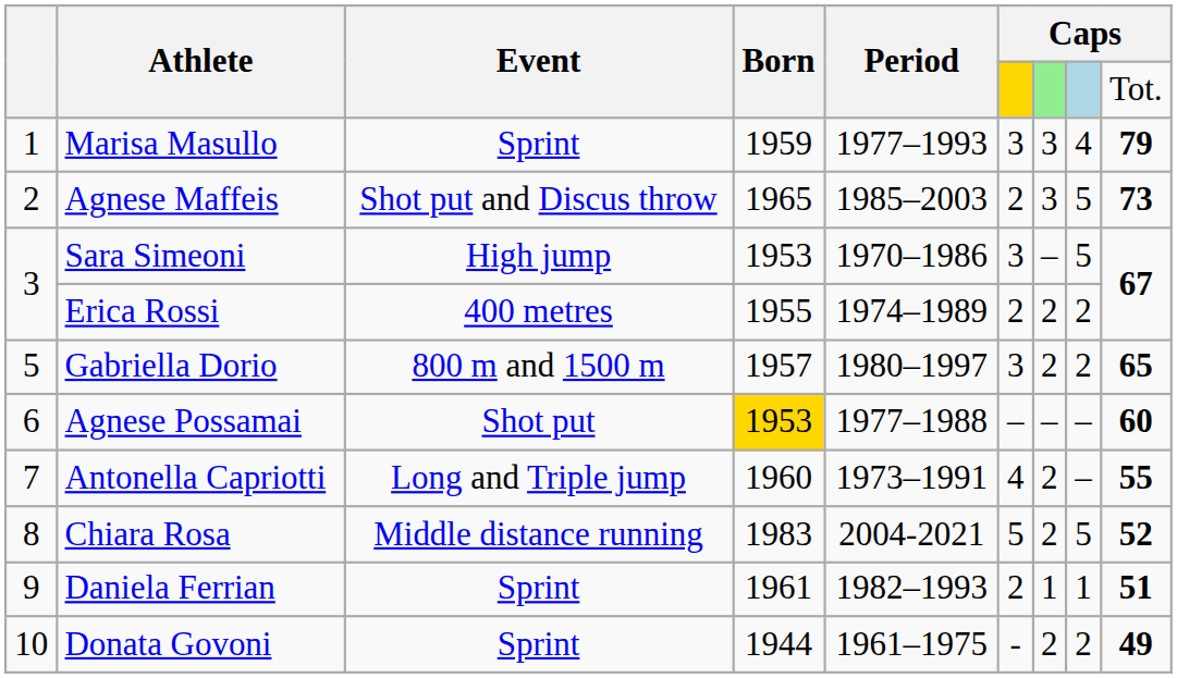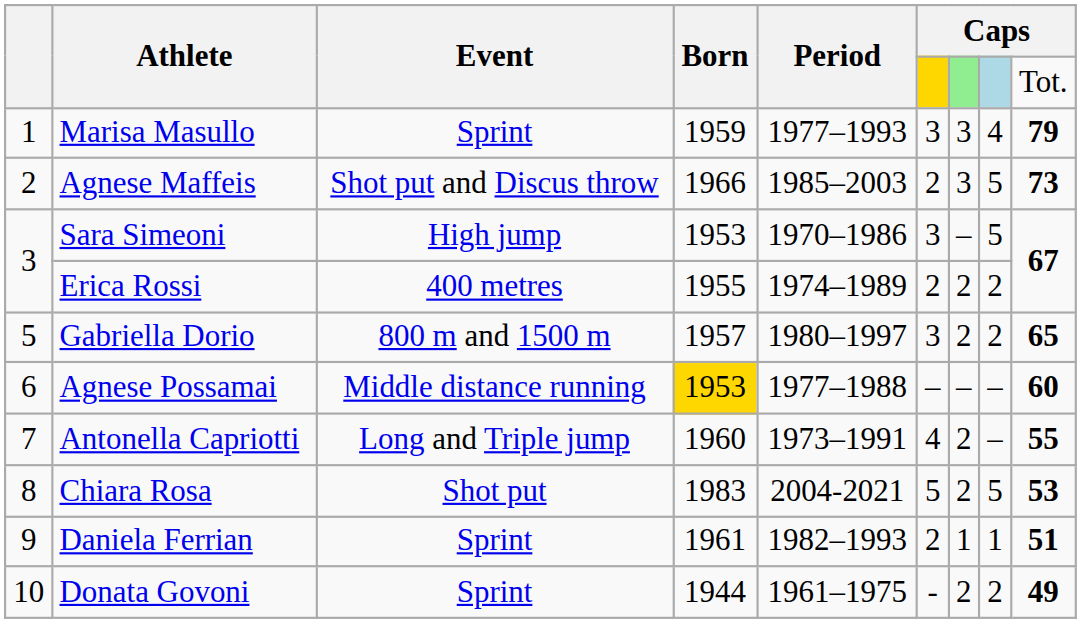 <table class="wikitable" width=80% style="font-size:90%; text-align:center;">
 <tr>
 <th rowspan=2></th>
 <th rowspan=2>Athlete</th>
 <th rowspan=2>Event</th>
 <th rowspan=2>Born</th>
 <th rowspan=2>Period</th>
 <th colspan=4>Caps</th>
 </tr>
 <tr>
 <td style="background-color:gold"></td>
 <td style="background-color:lightgreen"></td>
 <td style="background-color:lightblue"></td>
 <td>Tot.</td>
 </tr>
 <tr>
 <td>1</td>
 <td align=left><a href='#'>Marisa Masullo</a></td>
 <td><a href='#'>Sprint</a></td>
 <td>1959</td>
 <td>1977–1993</td>
 <td>3</td>
 <td>3</td>
 <td>4</td>
 <td><strong>79</strong></td>
 </tr>
 <tr>
 <td>2</td>
 <td align=left><a href='#'>Agnese Maffeis</a></td>
 <td><a href='#'>Shot put</a> and <a href='#'>Discus throw</a></td>
-<td>1965</td>
+<td>1966</td>
 <td>1985–2003</td>
 <td>2</td>
 <td>3</td>
 <td>5</td>
 <td><strong>73</strong></td>
 </tr>
 <tr>
 <td rowspan=2>3</td>
 <td align=left><a href='#'>Sara Simeoni</a></td>
 <td><a href='#'>High jump</a></td>
 <td>1953</td>
 <td>1970–1986</td>
 <td>3</td>
 <td>–</td>
 <td>5</td>
 <td rowspan=2><strong>67</strong></td>
 </tr>
 <tr>
 <td align=left><a href='#'>Erica Rossi</a></td>
 <td><a href='#'>400 metres</a></td>
 <td>1955</td>
 <td>1974–1989</td>
 <td>2</td>
 <td>2</td>
 <td>2</td>
 </tr>
 <tr>
 <td>5</td>
 <td align=left><a href='#'>Gabriella Dorio</a></td>
 <td><a href='#'>800 m</a> and <a href='#'>1500 m</a></td>
 <td>1957</td>
 <td>1980–1997</td>
 <td>3</td>
 <td>2</td>
 <td>2</td>
 <td><strong>65</strong></td>
 </tr>
 <tr>
 <td>6</td>
 <td align=left><a href='#'>Agnese Possamai</a></td>
-<td><a href='#'>Shot put</a></td>
+<td><a href='#'>Middle distance running</a></td>
 <td style="background: gold;">1953</td>
 <td>1977–1988</td>
 <td>–</td>
 <td>–</td>
 <td>–</td>
 <td><strong>60</strong></td>
 </tr>
 <tr>
 <td>7</td>
 <td align=left><a href='#'>Antonella Capriotti</a></td>
 <td><a href='#'>Long</a> and <a href='#'>Triple jump</a></td>
 <td>1960</td>
 <td>1973–1991</td>
 <td>4</td>
 <td>2</td>
 <td>–</td>
 <td><strong>55</strong></td>
 </tr>
 <tr>
 <td>8</td>
 <td align=left><a href='#'>Chiara Rosa</a></td>
-<td><a href='#'>Middle distance running</a></td>
+<td><a href='#'>Shot put</a></td>
 <td>1983</td>
 <td>2004-2021</td>
 <td>5</td>
 <td>2</td>
 <td>5</td>
-<td><strong>52</strong></td>
+<td><strong>53</strong></td>
 </tr>
 <tr>
 <td>9</td>
 <td align=left><a href='#'>Daniela Ferrian</a></td>
 <td><a href='#'>Sprint</a></td>
 <td>1961</td>
 <td>1982–1993</td>
 <td>2</td>
 <td>1</td>
 <td>1</td>
 <td><strong>51</strong></td>
 </tr>
 <tr>
 <td>10</td>
 <td align=left><a href='#'>Donata Govoni</a></td>
 <td><a href='#'>Sprint</a></td>
 <td>1944</td>
 <td>1961–1975</td>
 <td>-</td>
 <td>2</td>
 <td>2</td>
 <td><strong>49</strong></td>
 </tr>
 </table>
